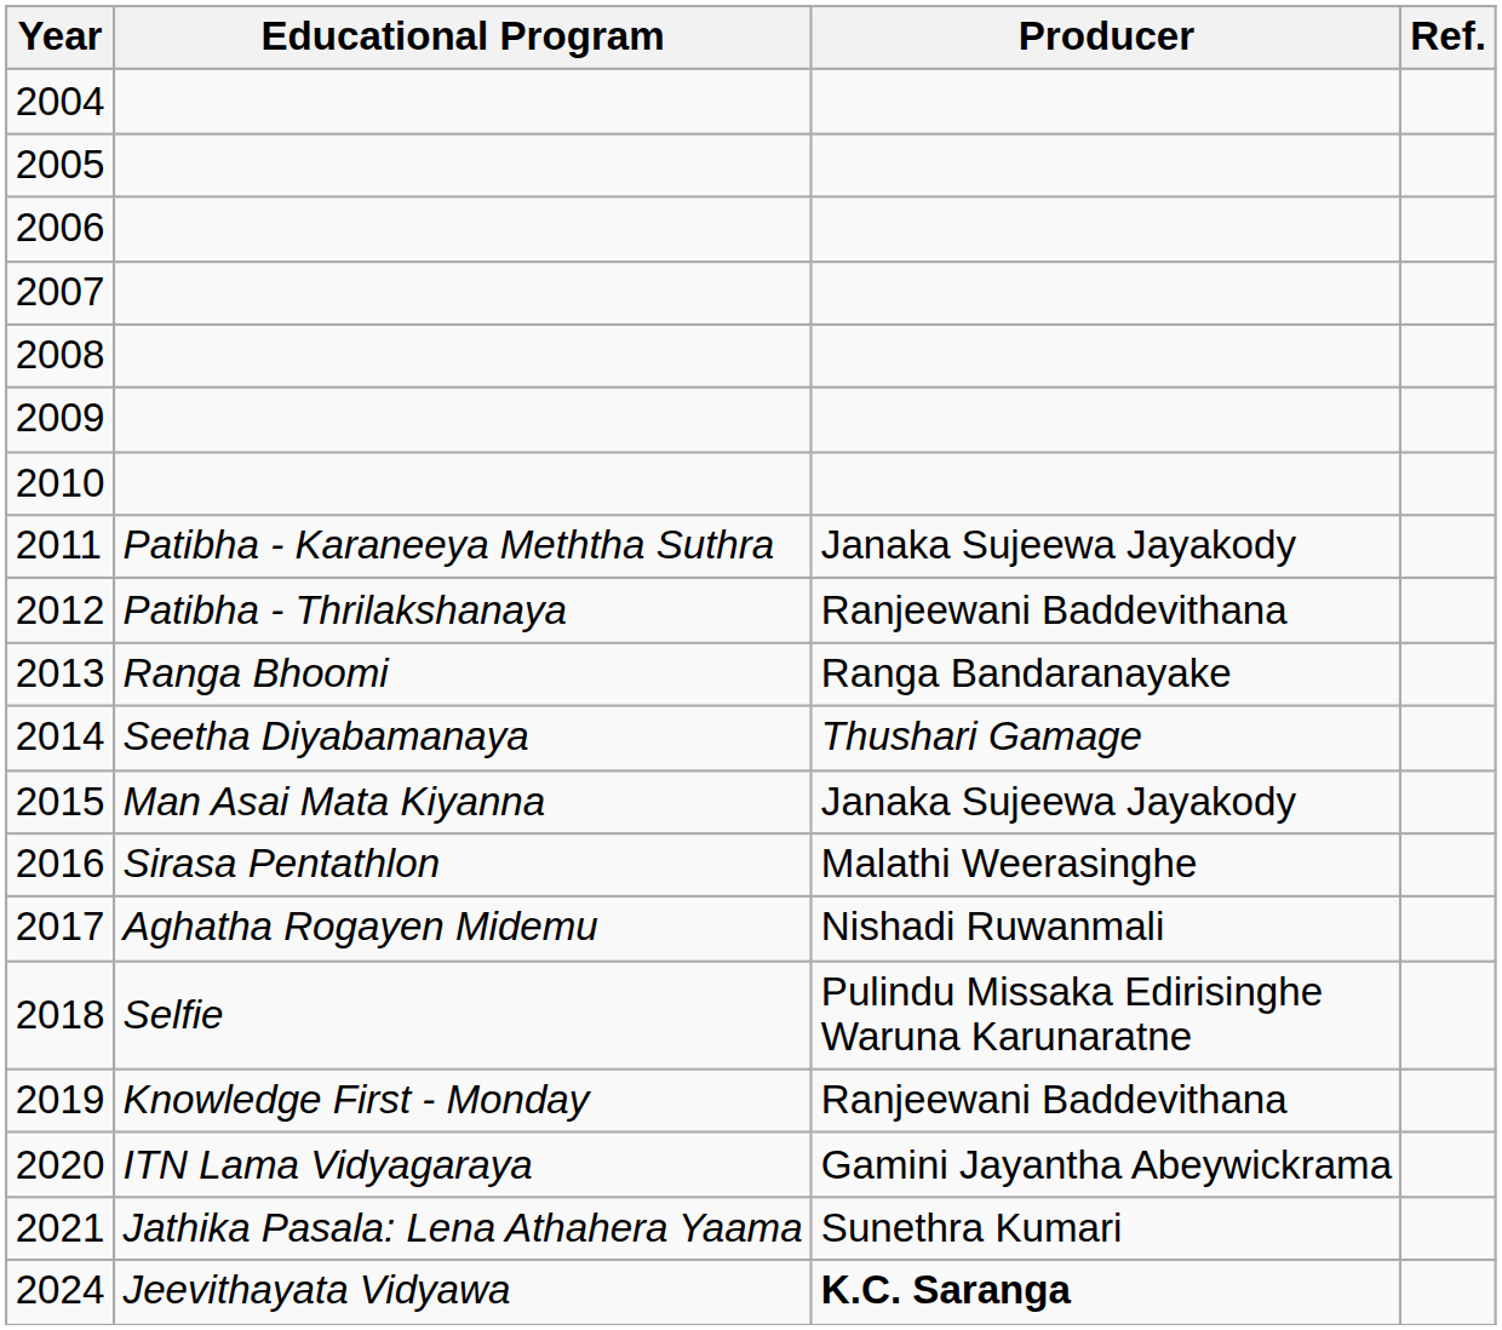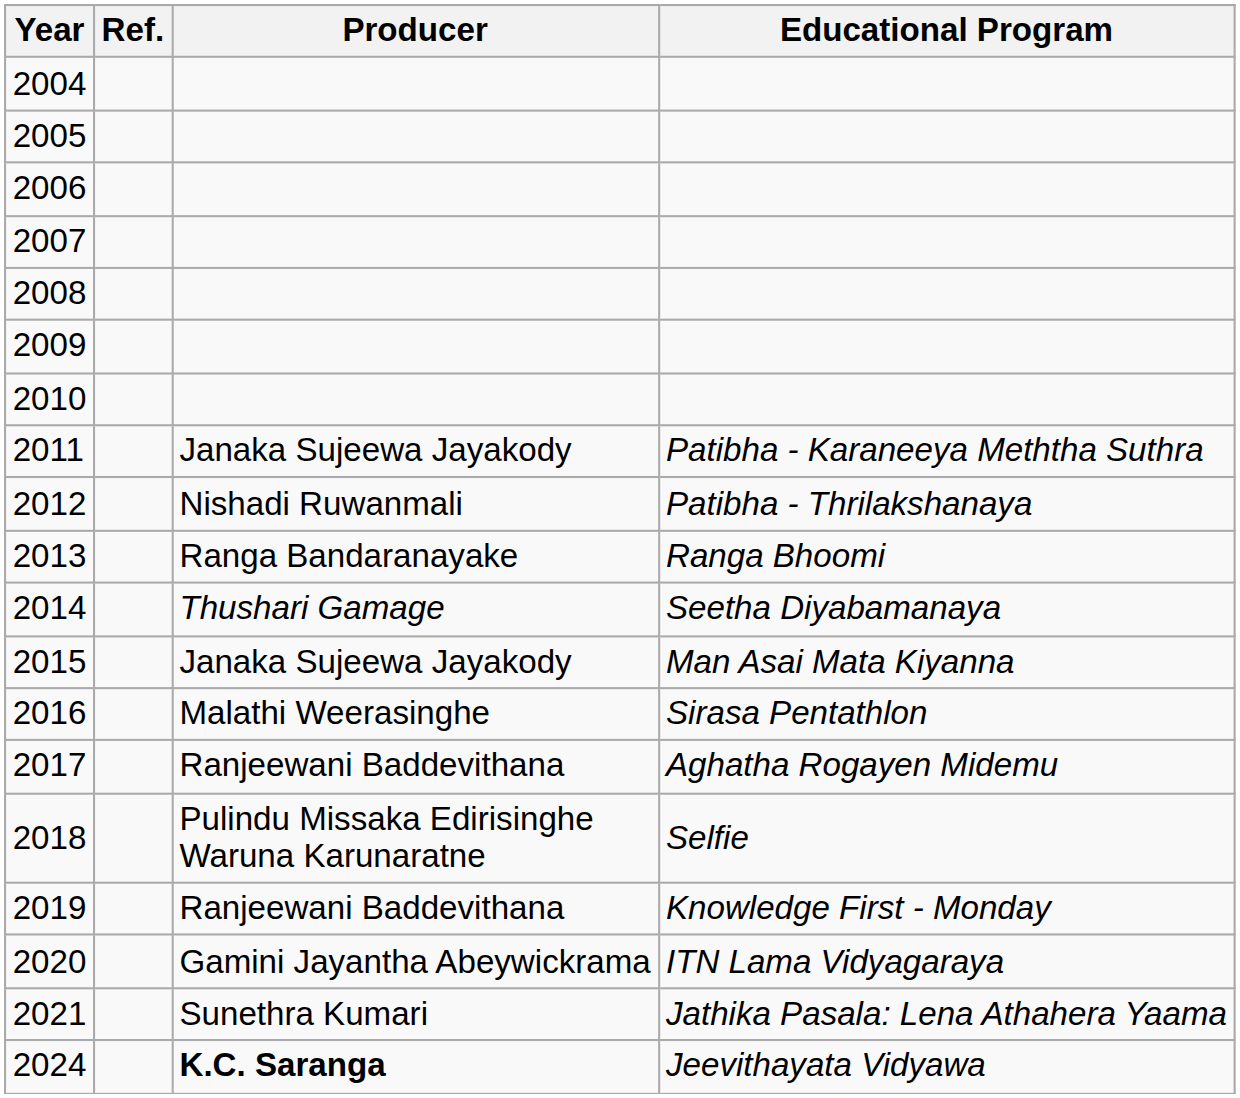 <table class="wikitable">
 <tr>
 <th>Year</th>
+<th>Ref.</th>
+<th>Producer</th>
 <th>Educational Program</th>
-<th>Producer</th>
-<th>Ref.</th>
 </tr>
 <tr>
 <td>2004</td>
 <td></td>
 <td></td>
 <td></td>
 </tr>
 <tr>
 <td>2005</td>
 <td></td>
 <td></td>
 <td></td>
 </tr>
 <tr>
 <td>2006</td>
 <td></td>
 <td></td>
 <td></td>
 </tr>
 <tr>
 <td>2007</td>
 <td></td>
 <td></td>
 <td></td>
 </tr>
 <tr>
 <td>2008</td>
 <td></td>
 <td></td>
 <td></td>
 </tr>
 <tr>
 <td>2009</td>
 <td></td>
 <td></td>
 <td></td>
 </tr>
 <tr>
 <td>2010</td>
 <td></td>
 <td></td>
 <td></td>
 </tr>
 <tr>
 <td>2011</td>
+<td></td>
+<td>Janaka Sujeewa Jayakody</td>
 <td><em>Patibha - Karaneeya Meththa Suthra</em></td>
-<td>Janaka Sujeewa Jayakody</td>
-<td></td>
 </tr>
 <tr>
 <td>2012</td>
+<td></td>
+<td>Nishadi Ruwanmali</td>
 <td><em>Patibha - Thrilakshanaya</em></td>
-<td>Ranjeewani Baddevithana</td>
-<td></td>
 </tr>
 <tr>
 <td>2013</td>
+<td></td>
+<td>Ranga Bandaranayake</td>
 <td><em>Ranga Bhoomi</em></td>
-<td>Ranga Bandaranayake</td>
-<td></td>
 </tr>
 <tr>
 <td>2014</td>
+<td></td>
+<td><em>Thushari Gamage</em></td>
 <td><em>Seetha Diyabamanaya</em></td>
-<td><em>Thushari Gamage</em></td>
-<td></td>
 </tr>
 <tr>
 <td>2015</td>
+<td></td>
+<td>Janaka Sujeewa Jayakody</td>
 <td><em>Man Asai Mata Kiyanna</em></td>
-<td>Janaka Sujeewa Jayakody</td>
-<td></td>
 </tr>
 <tr>
 <td>2016</td>
+<td></td>
+<td>Malathi Weerasinghe</td>
 <td><em>Sirasa Pentathlon</em></td>
-<td>Malathi Weerasinghe</td>
-<td></td>
 </tr>
 <tr>
 <td>2017</td>
+<td></td>
+<td>Ranjeewani Baddevithana</td>
 <td><em>Aghatha Rogayen Midemu</em></td>
-<td>Nishadi Ruwanmali</td>
-<td></td>
 </tr>
 <tr>
 <td>2018</td>
+<td></td>
+<td>Pulindu Missaka Edirisinghe <br> Waruna Karunaratne</td>
 <td><em>Selfie</em></td>
-<td>Pulindu Missaka Edirisinghe <br> Waruna Karunaratne</td>
-<td></td>
 </tr>
 <tr>
 <td>2019</td>
+<td></td>
+<td>Ranjeewani Baddevithana</td>
 <td><em>Knowledge First - Monday</em></td>
-<td>Ranjeewani Baddevithana</td>
-<td></td>
 </tr>
 <tr>
 <td>2020</td>
+<td></td>
+<td>Gamini Jayantha Abeywickrama</td>
 <td><em>ITN Lama Vidyagaraya</em></td>
-<td>Gamini Jayantha Abeywickrama</td>
-<td></td>
 </tr>
 <tr>
 <td>2021</td>
+<td></td>
+<td>Sunethra Kumari</td>
 <td><em>Jathika Pasala: Lena Athahera Yaama</em></td>
-<td>Sunethra Kumari</td>
-<td></td>
 </tr>
 <tr>
 <td>2024</td>
+<td></td>
+<td><strong>K.C. Saranga</strong></td>
 <td><em>Jeevithayata Vidyawa</em></td>
-<td><strong>K.C. Saranga</strong></td>
-<td></td>
 </tr>
 </table>
